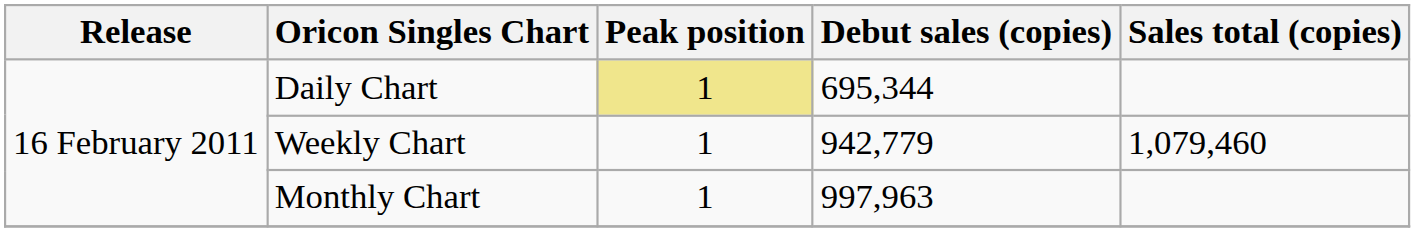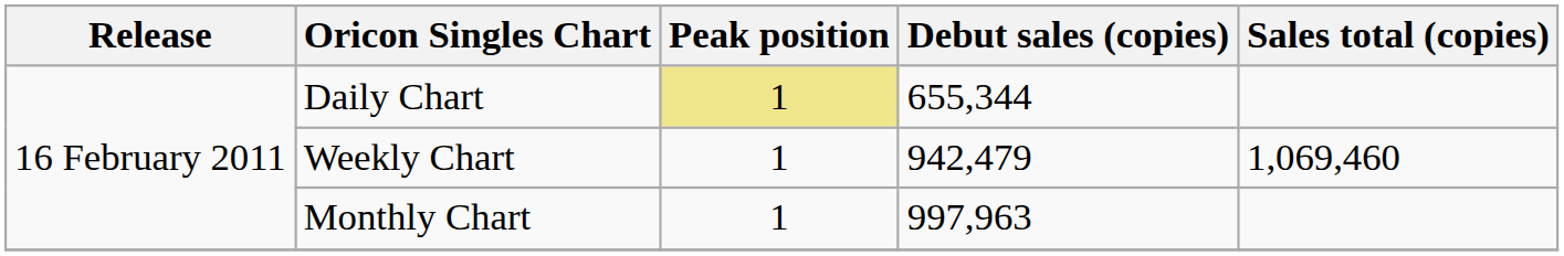 <table class="wikitable">
 <tr>
 <th>Release</th>
 <th>Oricon Singles Chart</th>
 <th>Peak position</th>
 <th>Debut sales (copies)</th>
 <th>Sales total (copies)</th>
 </tr>
 <tr>
 <td rowspan="3">16 February 2011</td>
 <td>Daily Chart</td>
 <td align="center" style="background: khaki;">1</td>
-<td>695,344</td>
+<td>655,344</td>
 <td></td>
 </tr>
 <tr>
 <td>Weekly Chart</td>
 <td align="center">1</td>
-<td>942,779</td>
-<td>1,079,460</td>
+<td>942,479</td>
+<td>1,069,460</td>
 </tr>
 <tr>
 <td>Monthly Chart</td>
 <td align="center">1</td>
 <td>997,963</td>
 <td></td>
 </tr>
 <tr>
 </tr>
 </table>
